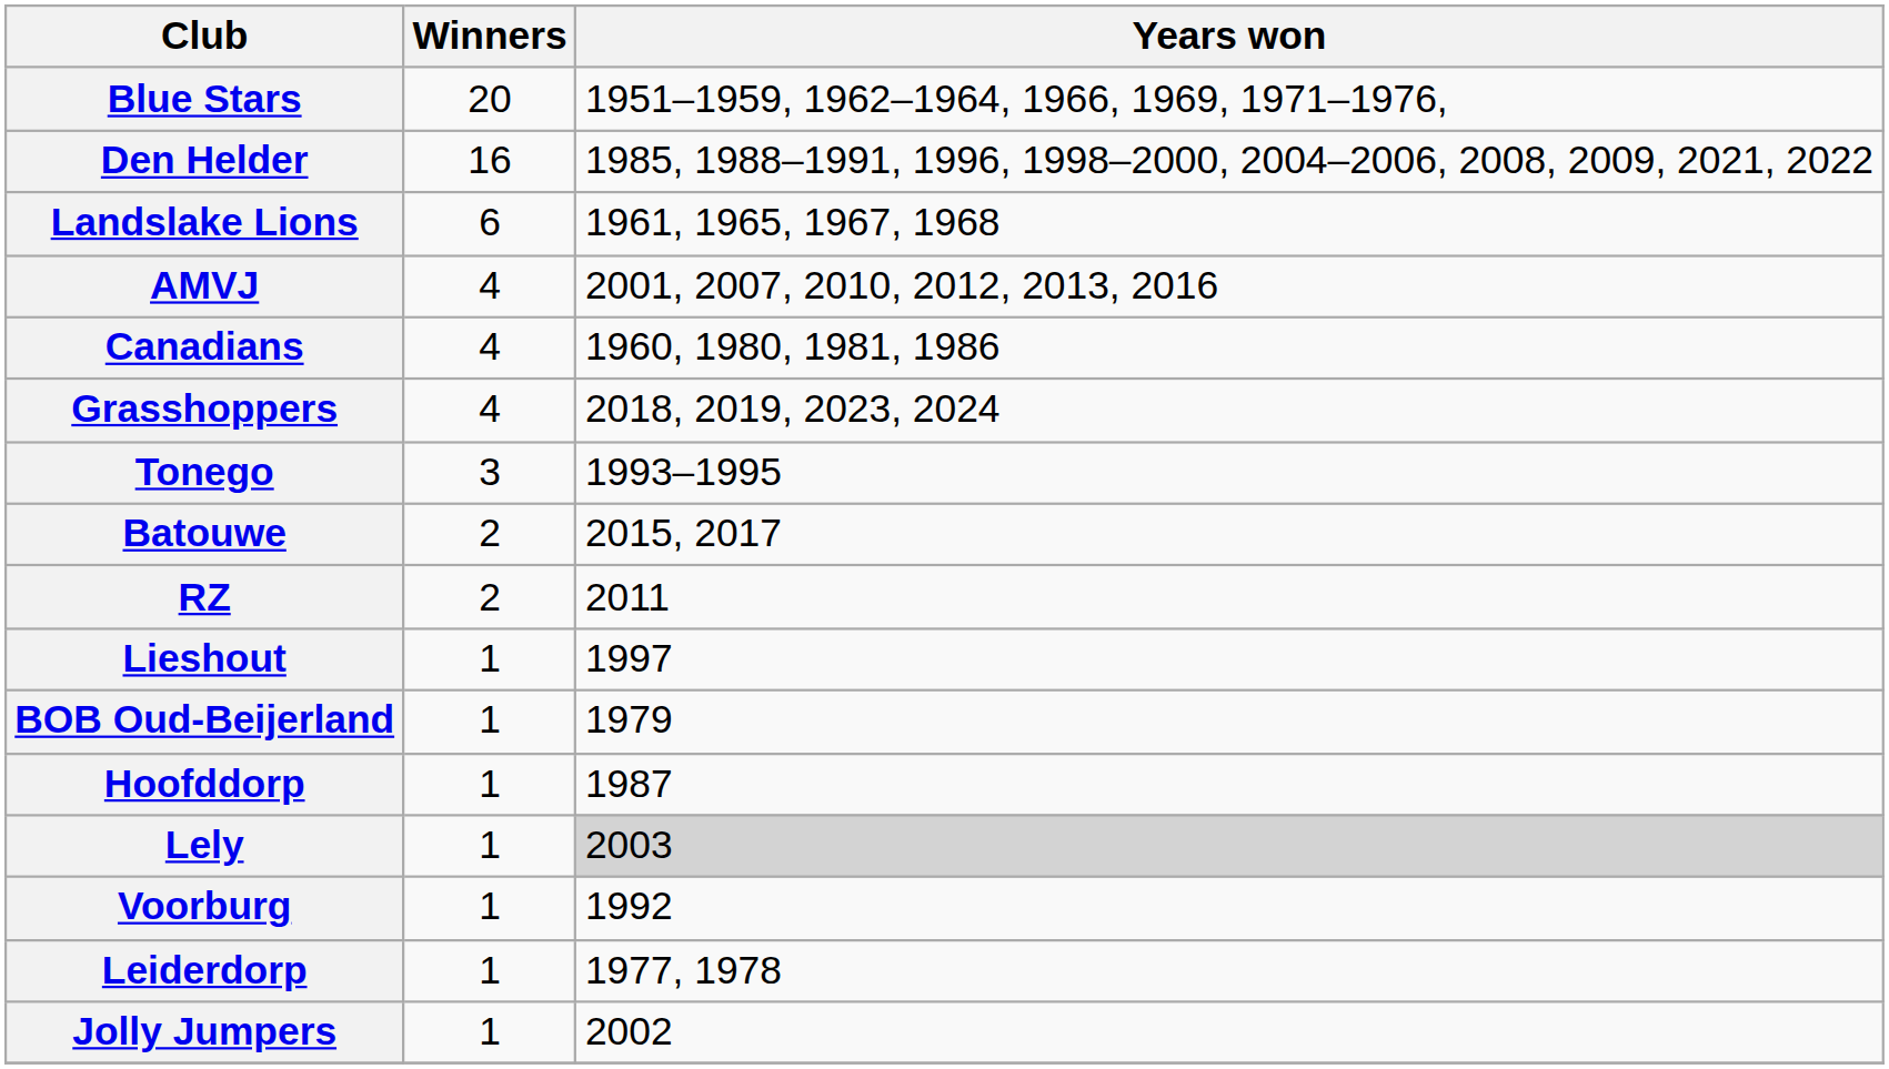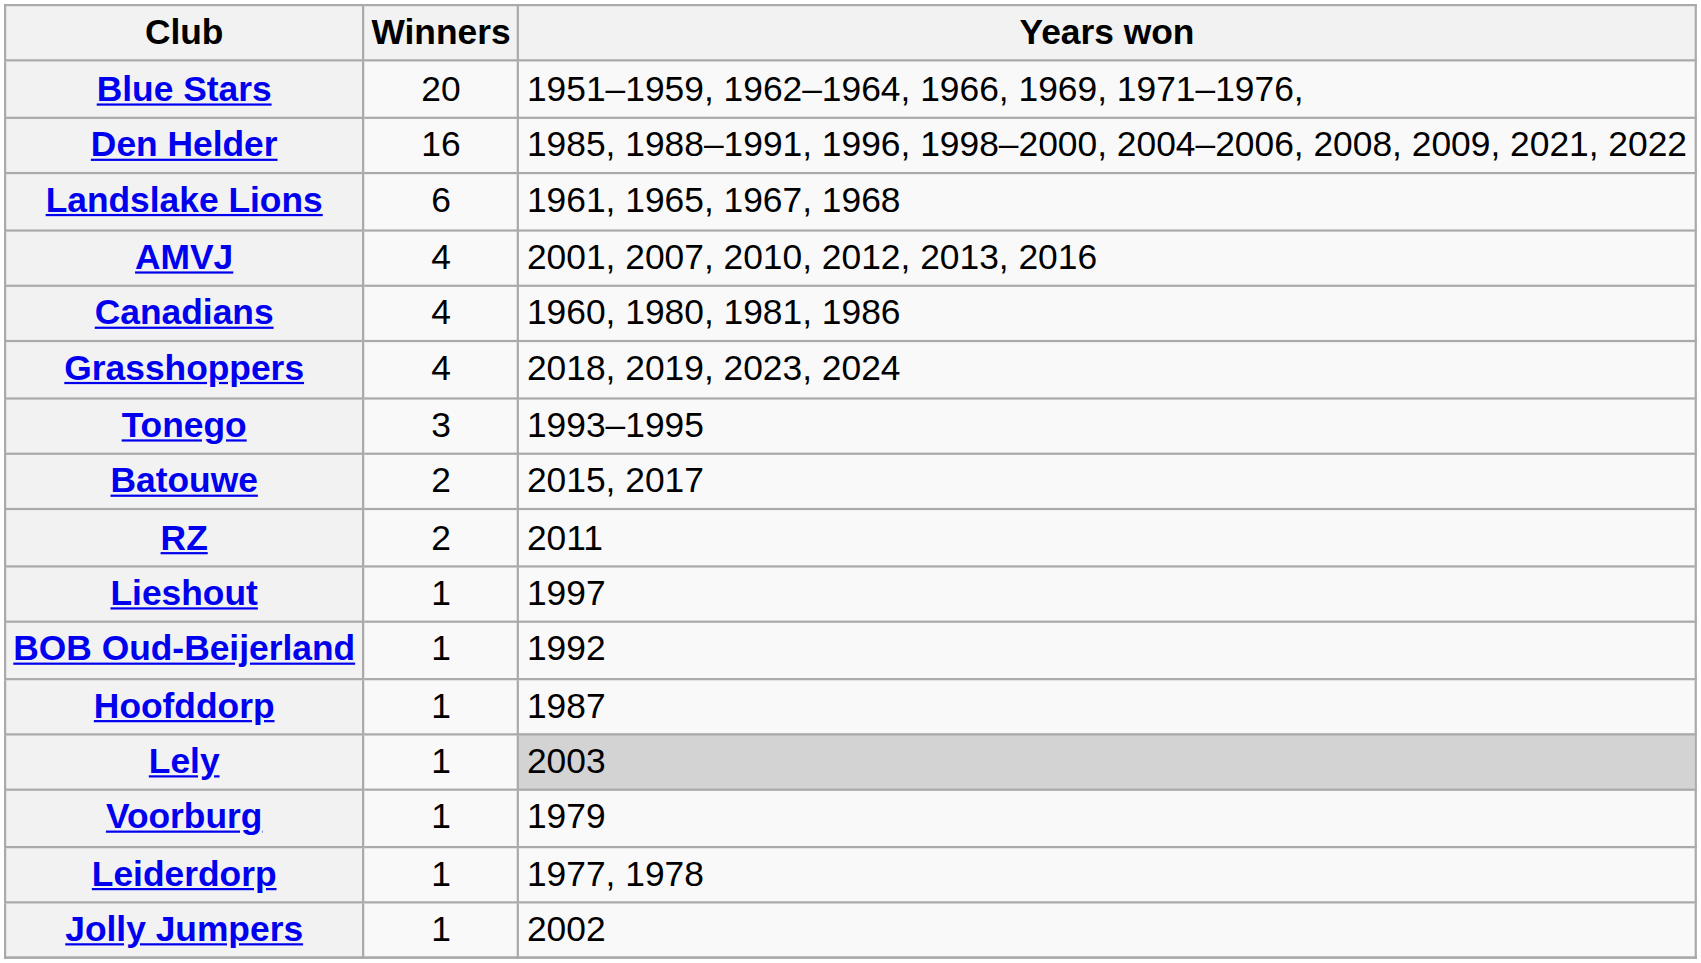 <table class="wikitable plainrowheaders sortable">
 <tr>
 <th>Club</th>
 <th>Winners</th>
 <th class="unsortable">Years won</th>
 </tr>
 <tr>
 <th scope="row"><a href='#'>Blue Stars</a></th>
 <td align=center>20</td>
 <td>1951–1959, 1962–1964, 1966, 1969, 1971–1976,</td>
 </tr>
 <tr>
 <th scope="row"><a href='#'>Den Helder</a></th>
 <td align=center>16</td>
 <td>1985, 1988–1991, 1996, 1998–2000, 2004–2006, 2008, 2009, 2021, 2022</td>
 </tr>
 <tr>
 <th scope="row"><a href='#'>Landslake Lions</a></th>
 <td align=center>6</td>
 <td>1961, 1965, 1967, 1968</td>
 </tr>
 <tr>
 <th scope="row"><a href='#'>AMVJ</a></th>
 <td align=center>4</td>
 <td>2001, 2007, 2010, 2012, 2013, 2016</td>
 </tr>
 <tr>
 <th scope="row"><a href='#'>Canadians</a></th>
 <td align=center>4</td>
 <td>1960, 1980, 1981, 1986</td>
 </tr>
 <tr>
 <th scope="row"><a href='#'>Grasshoppers</a></th>
 <td align="center">4</td>
 <td>2018, 2019, 2023, 2024</td>
 </tr>
 <tr>
 <th scope="row"><a href='#'>Tonego</a></th>
 <td align=center>3</td>
 <td>1993–1995</td>
 </tr>
 <tr>
 <th scope="row"><a href='#'>Batouwe</a></th>
 <td align=center>2</td>
 <td>2015, 2017</td>
 </tr>
 <tr>
 <th scope="row"><a href='#'>RZ</a></th>
 <td align=center>2</td>
 <td>2011</td>
 </tr>
 <tr>
 <th scope="row"><a href='#'>Lieshout</a></th>
 <td align=center>1</td>
 <td>1997</td>
 </tr>
 <tr>
 <th scope="row"><a href='#'>BOB Oud-Beijerland</a></th>
 <td align=center>1</td>
-<td>1979</td>
+<td>1992</td>
 </tr>
 <tr>
 <th scope="row"><a href='#'>Hoofddorp</a></th>
 <td align=center>1</td>
 <td>1987</td>
 </tr>
 <tr>
 <th scope="row"><a href='#'>Lely</a></th>
 <td align=center>1</td>
 <td style="background: lightgrey;">2003</td>
 </tr>
 <tr>
 <th scope="row"><a href='#'>Voorburg</a></th>
 <td align=center>1</td>
-<td>1992</td>
+<td>1979</td>
 </tr>
 <tr>
 <th scope="row"><a href='#'>Leiderdorp</a></th>
 <td align=center>1</td>
 <td>1977, 1978</td>
 </tr>
 <tr>
 <th scope="row"><a href='#'>Jolly Jumpers</a></th>
 <td align=center>1</td>
 <td>2002</td>
 </tr>
 <tr>
 </tr>
 </table>
